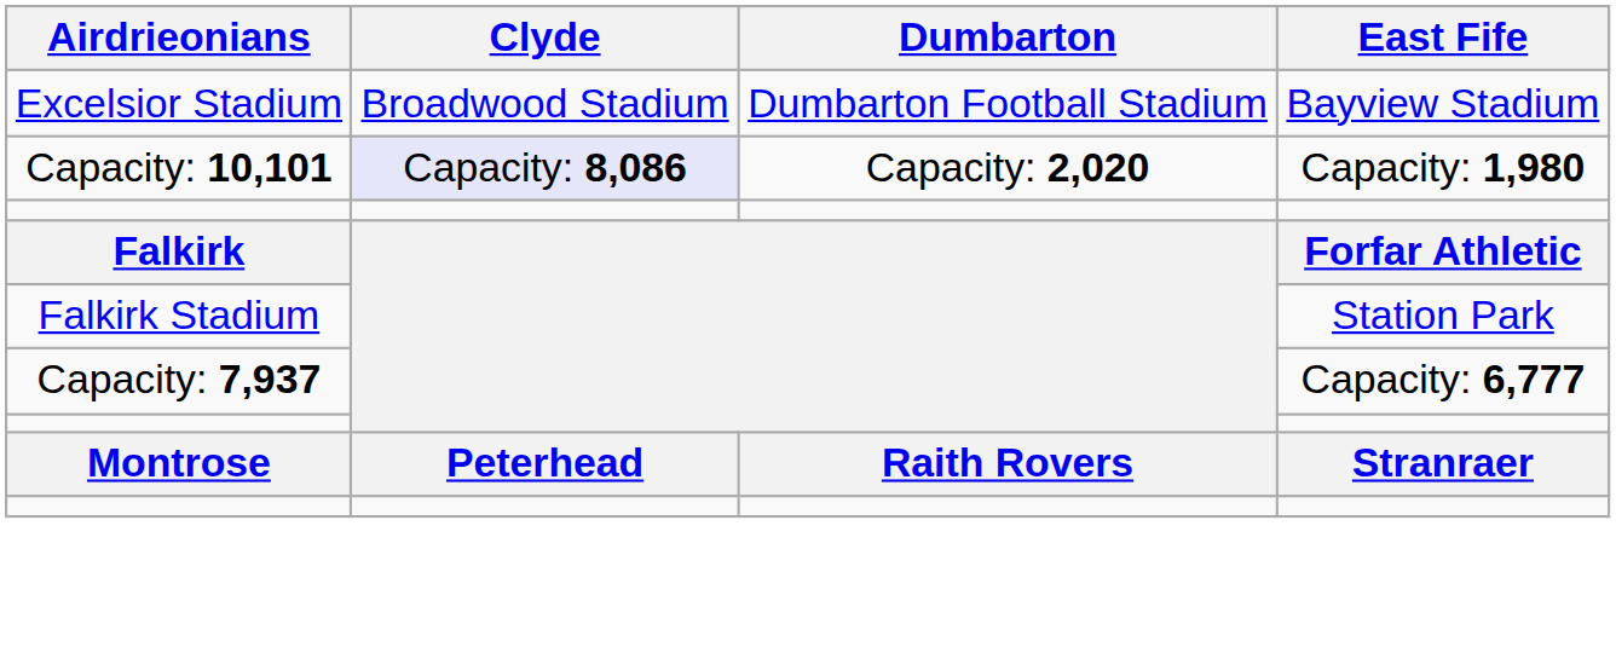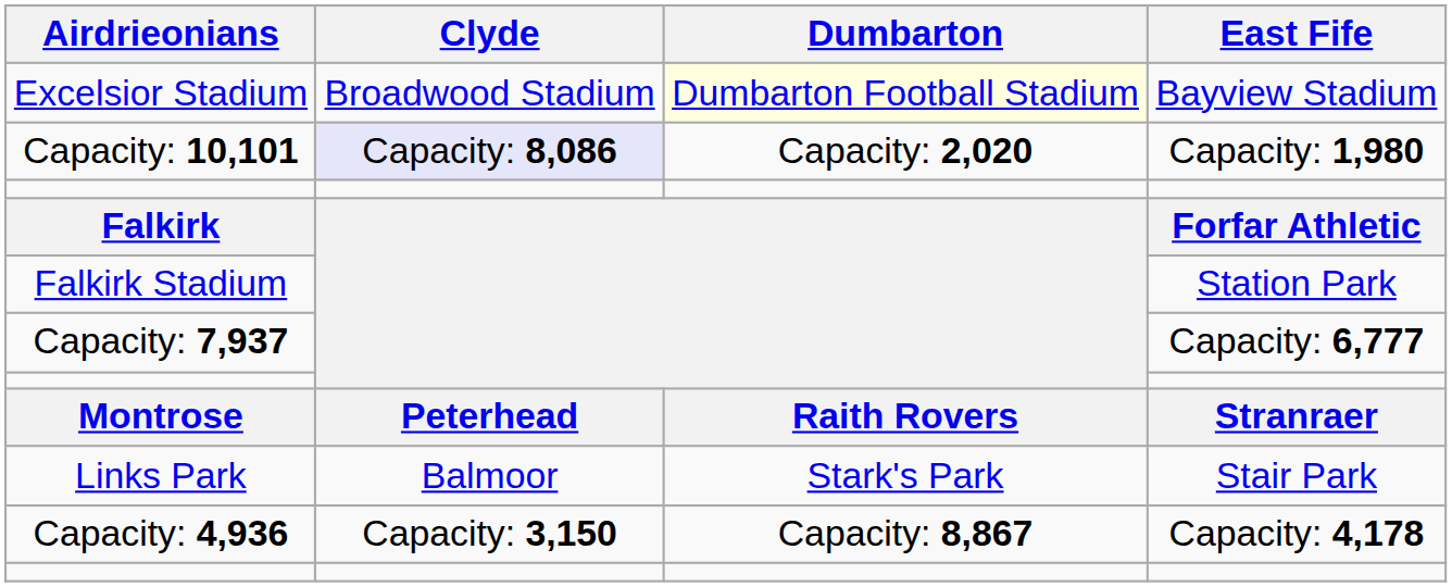 <table class="wikitable" style="text-align:center">
 <tr>
 <th><a href='#'>Airdrieonians</a></th>
 <th><a href='#'>Clyde</a></th>
 <th><a href='#'>Dumbarton</a></th>
 <th><a href='#'>East Fife</a></th>
 </tr>
 <tr>
 <td><a href='#'>Excelsior Stadium</a></td>
 <td><a href='#'>Broadwood Stadium</a></td>
-<td><a href='#'>Dumbarton Football Stadium</a></td>
+<td style="background: lightyellow;"><a href='#'>Dumbarton Football Stadium</a></td>
 <td><a href='#'>Bayview Stadium</a></td>
 </tr>
 <tr>
 <td>Capacity: <strong>10,101</strong></td>
 <td style="background: lavender;">Capacity: <strong>8,086</strong></td>
 <td>Capacity: <strong>2,020</strong></td>
 <td>Capacity: <strong>1,980</strong></td>
 </tr>
 <tr>
 <td></td>
 <td></td>
 <td></td>
 <td></td>
 </tr>
 <tr>
 <th><a href='#'>Falkirk</a></th>
 <th colspan=2 rowspan=4><br></th>
 <th><a href='#'>Forfar Athletic</a></th>
 </tr>
 <tr>
 <td><a href='#'>Falkirk Stadium</a></td>
 <td><a href='#'>Station Park</a></td>
 </tr>
 <tr>
 <td>Capacity: <strong>7,937</strong></td>
 <td>Capacity: <strong>6,777</strong></td>
 </tr>
 <tr>
 <td></td>
 <td></td>
 </tr>
 <tr>
 <th><a href='#'>Montrose</a></th>
 <th><a href='#'>Peterhead</a></th>
 <th><a href='#'>Raith Rovers</a></th>
 <th><a href='#'>Stranraer</a></th>
 </tr>
 <tr>
+<td><a href='#'>Links Park</a></td>
+<td><a href='#'>Balmoor</a></td>
+<td><a href='#'>Stark's Park</a></td>
+<td><a href='#'>Stair Park</a></td>
+</tr>
+<tr>
+<td>Capacity: <strong>4,936</strong></td>
+<td>Capacity: <strong>3,150</strong></td>
+<td>Capacity: <strong>8,867</strong></td>
+<td>Capacity: <strong>4,178</strong></td>
+</tr>
+<tr>
 <td></td>
 <td></td>
 <td></td>
 <td></td>
 </tr>
 </table>
